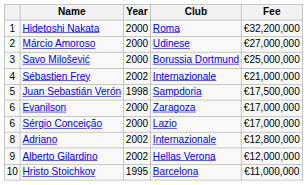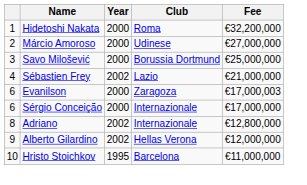 <table class="wikitable sortable" style="text-align: center">
 <tr>
 <th></th>
 <th>Name</th>
 <th>Year</th>
 <th>Club</th>
 <th>Fee</th>
 </tr>
 <tr>
 <td>1</td>
 <td align="left"> <a href='#'>Hidetoshi Nakata</a></td>
 <td>2000</td>
 <td align="left"> <a href='#'>Roma</a></td>
 <td>€32,200,000</td>
 </tr>
 <tr>
 <td>2</td>
 <td align="left"> <a href='#'>Márcio Amoroso</a></td>
 <td>2000</td>
 <td align="left"> <a href='#'>Udinese</a></td>
 <td>€27,000,000</td>
 </tr>
 <tr>
 <td>3</td>
 <td align="left"> <a href='#'>Savo Milošević</a></td>
 <td>2000</td>
 <td align="left"> <a href='#'>Borussia Dortmund</a></td>
 <td>€25,000,000</td>
 </tr>
 <tr>
 <td>4</td>
 <td align="left"> <a href='#'>Sébastien Frey</a></td>
 <td>2002</td>
-<td align="left"> <a href='#'>Internazionale</a></td>
+<td align="left"> <a href='#'>Lazio</a></td>
 <td>€21,000,000</td>
-</tr>
-<tr>
-<td>5</td>
-<td align="left"> <a href='#'>Juan Sebastián Verón</a></td>
-<td>1998</td>
-<td align="left"> <a href='#'>Sampdoria</a></td>
-<td>€17,500,000</td>
 </tr>
 <tr>
 <td>6</td>
 <td align="left"> <a href='#'>Evanilson</a></td>
 <td>2000</td>
 <td align="left"> <a href='#'>Zaragoza</a></td>
-<td>€17,000,000</td>
+<td>€17,000,003</td>
 </tr>
 <tr>
 <td>6</td>
 <td align="left"> <a href='#'>Sérgio Conceição</a></td>
 <td>2000</td>
-<td align="left"> <a href='#'>Lazio</a></td>
+<td align="left"> <a href='#'>Internazionale</a></td>
 <td>€17,000,000</td>
 </tr>
 <tr>
 <td>8</td>
 <td align="left"> <a href='#'>Adriano</a></td>
 <td>2002</td>
 <td align="left"> <a href='#'>Internazionale</a></td>
 <td>€12,800,000</td>
 </tr>
 <tr>
 <td>9</td>
 <td align="left"> <a href='#'>Alberto Gilardino</a></td>
 <td>2002</td>
 <td align="left"> <a href='#'>Hellas Verona</a></td>
 <td>€12,000,000</td>
 </tr>
 <tr>
 <td>10</td>
 <td align="left"> <a href='#'>Hristo Stoichkov</a></td>
 <td>1995</td>
 <td align="left"> <a href='#'>Barcelona</a></td>
 <td>€11,000,000</td>
 </tr>
 </table>
